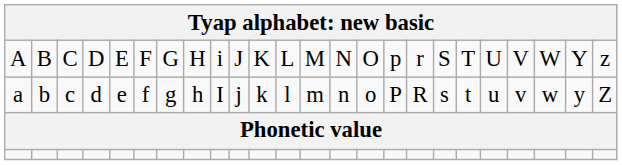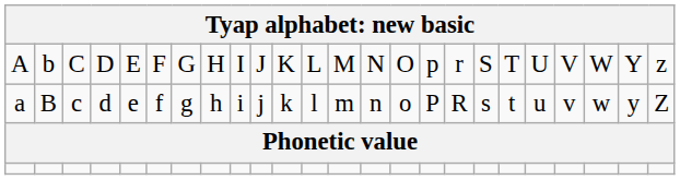 <table class="wikitable" style=text-align:center>
 <tr>
 <th colspan="28">Tyap alphabet: new basic</th>
 </tr>
 <tr>
 <td>A</td>
-<td>B</td>
+<td>b</td>
 <td>C</td>
 <td>D</td>
 <td>E</td>
 <td>F</td>
 <td>G</td>
 <td>H</td>
-<td>i</td>
+<td>I</td>
 <td>J</td>
 <td>K</td>
 <td>L</td>
 <td>M</td>
 <td>N</td>
 <td>O</td>
 <td>p</td>
 <td>r</td>
 <td>S</td>
 <td>T</td>
 <td>U</td>
 <td>V</td>
 <td>W</td>
 <td>Y</td>
 <td>z</td>
 </tr>
 <tr>
 <td>a</td>
-<td>b</td>
+<td>B</td>
 <td>c</td>
 <td>d</td>
 <td>e</td>
 <td>f</td>
 <td>g</td>
 <td>h</td>
-<td>I</td>
+<td>i</td>
 <td>j</td>
 <td>k</td>
 <td>l</td>
 <td>m</td>
 <td>n</td>
 <td>o</td>
 <td>P</td>
 <td>R</td>
 <td>s</td>
 <td>t</td>
 <td>u</td>
 <td>v</td>
 <td>w</td>
 <td>y</td>
 <td>Z</td>
 </tr>
 <tr>
 <th colspan="28">Phonetic value</th>
 </tr>
 <tr>
 <td></td>
 <td></td>
 <td></td>
 <td></td>
 <td></td>
 <td></td>
 <td></td>
 <td></td>
 <td></td>
 <td></td>
 <td></td>
 <td></td>
 <td></td>
 <td></td>
 <td></td>
 <td></td>
 <td></td>
 <td></td>
 <td></td>
 <td></td>
 <td></td>
 <td></td>
 <td></td>
 <td></td>
 </tr>
 </table>
